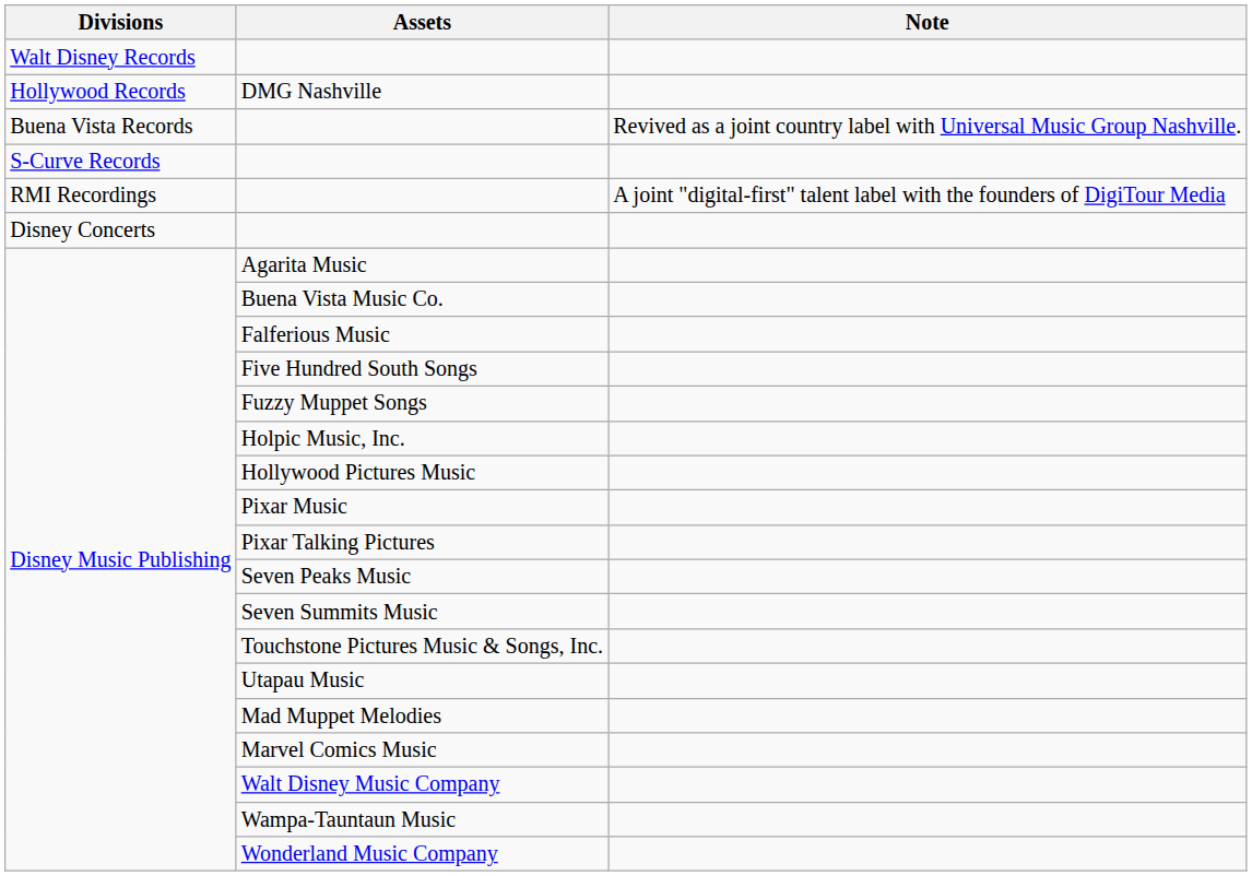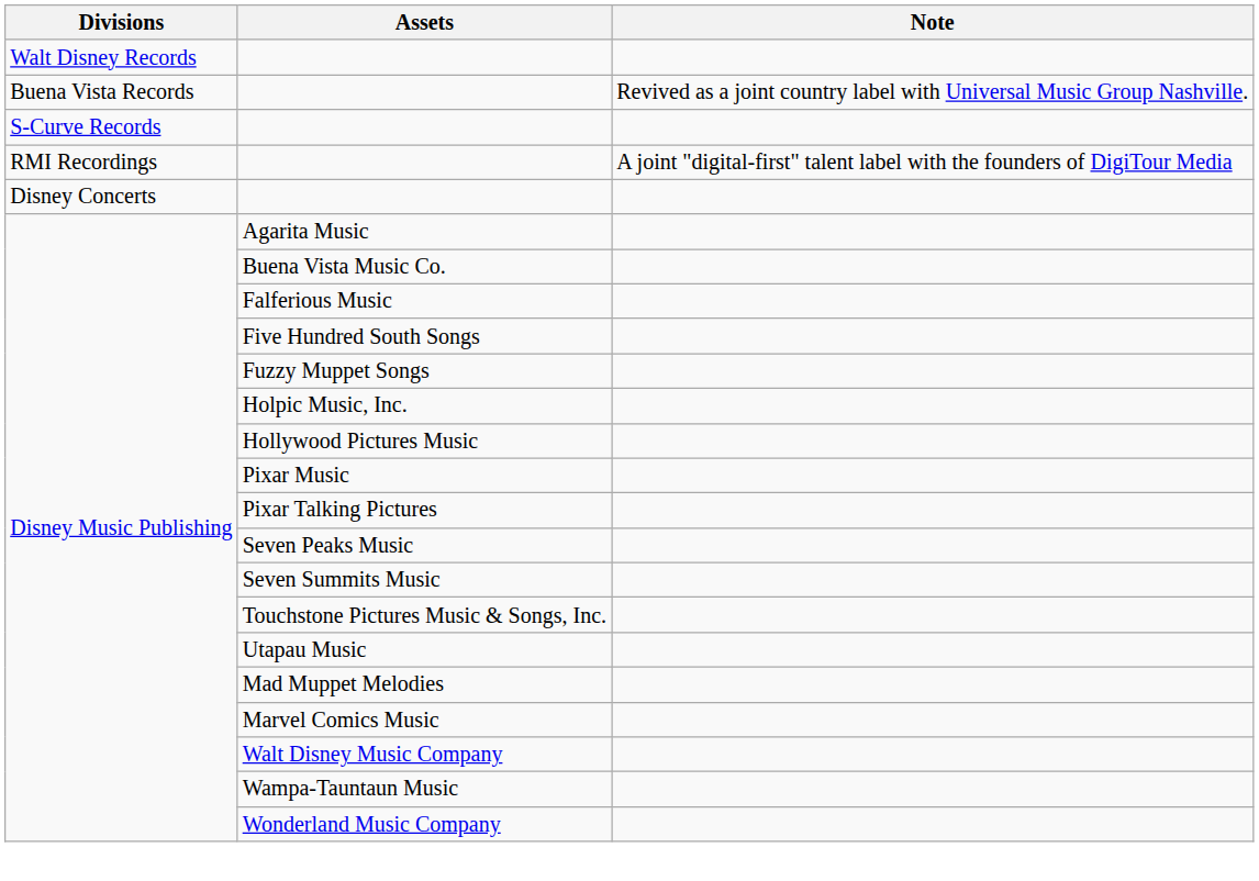 <table class="wikitable">
 <tr>
 <th>Divisions</th>
 <th>Assets</th>
 <th>Note</th>
 </tr>
 <tr>
 <td><a href='#'>Walt Disney Records</a></td>
 <td></td>
-<td></td>
-</tr>
-<tr>
-<td><a href='#'>Hollywood Records</a></td>
-<td>DMG Nashville</td>
 <td></td>
 </tr>
 <tr>
 <td>Buena Vista Records</td>
 <td></td>
 <td>Revived as a joint country label with <a href='#'>Universal Music Group Nashville</a>.</td>
 </tr>
 <tr>
 <td><a href='#'>S-Curve Records</a></td>
 <td></td>
 <td></td>
 </tr>
 <tr>
 <td>RMI Recordings</td>
 <td></td>
 <td>A joint "digital-first" talent label with the founders of <a href='#'>DigiTour Media</a></td>
 </tr>
 <tr>
 <td>Disney Concerts</td>
 <td></td>
 <td></td>
 </tr>
 <tr>
 <td rowspan="18"><a href='#'>Disney Music Publishing</a></td>
 <td>Agarita Music</td>
 <td></td>
 </tr>
 <tr>
 <td>Buena Vista Music Co.</td>
 <td></td>
 </tr>
 <tr>
 <td>Falferious Music</td>
 <td></td>
 </tr>
 <tr>
 <td>Five Hundred South Songs</td>
 <td></td>
 </tr>
 <tr>
 <td>Fuzzy Muppet Songs</td>
 <td></td>
 </tr>
 <tr>
 <td>Holpic Music, Inc.</td>
 <td></td>
 </tr>
 <tr>
 <td>Hollywood Pictures Music</td>
 <td></td>
 </tr>
 <tr>
 <td>Pixar Music</td>
 <td></td>
 </tr>
 <tr>
 <td>Pixar Talking Pictures</td>
 <td></td>
 </tr>
 <tr>
 <td>Seven Peaks Music</td>
 <td></td>
 </tr>
 <tr>
 <td>Seven Summits Music</td>
 <td></td>
 </tr>
 <tr>
 <td>Touchstone Pictures Music & Songs, Inc.</td>
 <td></td>
 </tr>
 <tr>
 <td>Utapau Music</td>
 <td></td>
 </tr>
 <tr>
 <td>Mad Muppet Melodies</td>
 <td></td>
 </tr>
 <tr>
 <td>Marvel Comics Music</td>
 <td></td>
 </tr>
 <tr>
 <td><a href='#'>Walt Disney Music Company</a></td>
 <td></td>
 </tr>
 <tr>
 <td>Wampa-Tauntaun Music</td>
 <td></td>
 </tr>
 <tr>
 <td><a href='#'>Wonderland Music Company</a></td>
 <td></td>
 </tr>
 </table>
